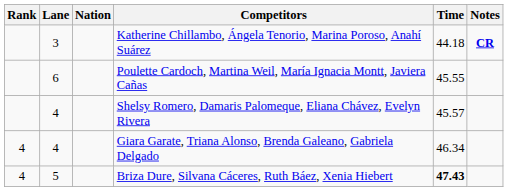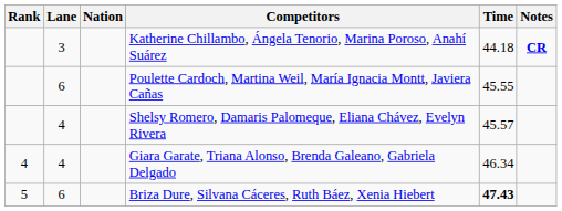 <table class="wikitable sortable" style="text-align:center; font-size:95%">
 <tr>
 <th>Rank</th>
 <th>Lane</th>
 <th>Nation</th>
 <th>Competitors</th>
 <th>Time</th>
 <th>Notes</th>
 </tr>
 <tr>
 <td></td>
 <td>3</td>
 <td align=left></td>
 <td align=left><a href='#'>Katherine Chillambo</a>, <a href='#'>Ángela Tenorio</a>, <a href='#'>Marina Poroso</a>, <a href='#'>Anahí Suárez</a></td>
 <td>44.18</td>
 <td><strong><a href='#'>CR</a></strong></td>
 </tr>
 <tr>
 <td></td>
 <td>6</td>
 <td align=left></td>
 <td align=left><a href='#'>Poulette Cardoch</a>, <a href='#'>Martina Weil</a>, <a href='#'>María Ignacia Montt</a>, <a href='#'>Javiera Cañas</a></td>
 <td>45.55</td>
 <td></td>
 </tr>
 <tr>
 <td></td>
 <td>4</td>
 <td align=left></td>
 <td align=left><a href='#'>Shelsy Romero</a>, <a href='#'>Damaris Palomeque</a>, <a href='#'>Eliana Chávez</a>, <a href='#'>Evelyn Rivera</a></td>
 <td>45.57</td>
 <td></td>
 </tr>
 <tr>
 <td>4</td>
 <td>4</td>
 <td align=left></td>
 <td align=left><a href='#'>Giara Garate</a>, <a href='#'>Triana Alonso</a>, <a href='#'>Brenda Galeano</a>, <a href='#'>Gabriela Delgado</a></td>
 <td>46.34</td>
 <td></td>
 </tr>
 <tr>
-<td>4</td>
 <td>5</td>
+<td>6</td>
 <td align=left></td>
 <td align=left><a href='#'>Briza Dure</a>, <a href='#'>Silvana Cáceres</a>, <a href='#'>Ruth Báez</a>, <a href='#'>Xenia Hiebert</a></td>
 <td><strong>47.43</strong></td>
 <td></td>
 </tr>
 </table>
